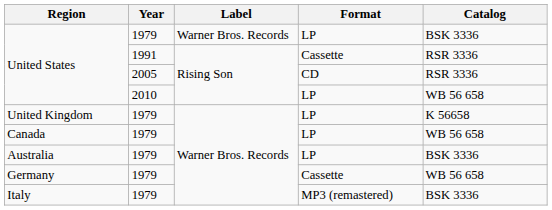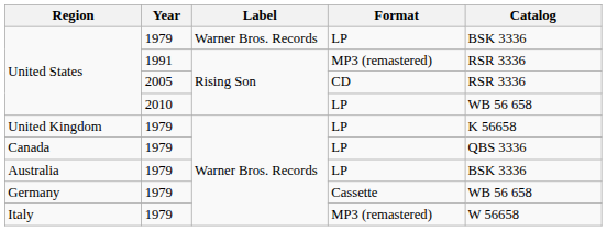 <table class="wikitable">
 <tr>
 <th style="width:150px;">Region</th>
 <th style="width:50px;">Year</th>
 <th style="width:150px;">Label</th>
 <th style="width:150px;">Format</th>
 <th style="width:150px;">Catalog</th>
 </tr>
 <tr>
 <td rowspan="4">United States</td>
 <td>1979</td>
 <td>Warner Bros. Records</td>
 <td>LP</td>
 <td>BSK 3336</td>
 </tr>
 <tr>
 <td>1991</td>
 <td rowspan="3">Rising Son</td>
-<td>Cassette</td>
+<td>MP3 (remastered)</td>
 <td>RSR 3336 </td>
 </tr>
 <tr>
 <td>2005</td>
 <td>CD</td>
 <td>RSR 3336 </td>
 </tr>
 <tr>
 <td>2010</td>
 <td>LP</td>
 <td>WB 56 658</td>
 </tr>
 <tr>
 <td>United Kingdom</td>
 <td>1979</td>
 <td rowspan="5">Warner Bros. Records</td>
 <td>LP</td>
 <td>K 56658</td>
 </tr>
 <tr>
 <td>Canada</td>
 <td>1979</td>
 <td>LP</td>
-<td>WB 56 658</td>
+<td>QBS 3336</td>
 </tr>
 <tr>
 <td>Australia</td>
 <td>1979</td>
 <td>LP</td>
 <td>BSK 3336</td>
 </tr>
 <tr>
 <td>Germany</td>
 <td>1979</td>
 <td>Cassette</td>
 <td>WB 56 658</td>
 </tr>
 <tr>
 <td>Italy</td>
 <td>1979</td>
 <td>MP3 (remastered)</td>
-<td>BSK 3336</td>
+<td>W 56658</td>
 </tr>
 </table>
